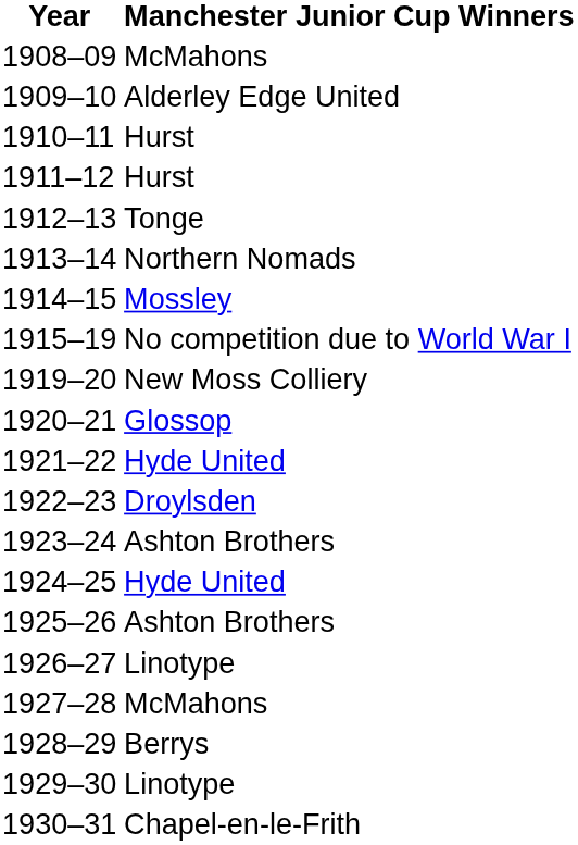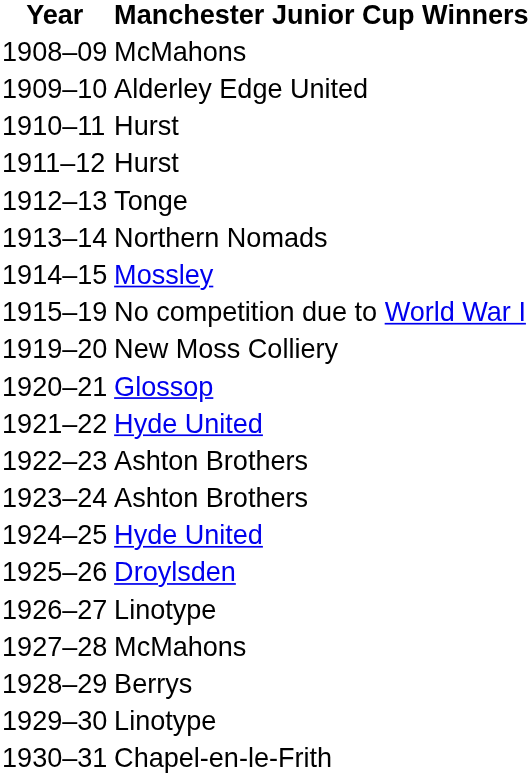 <table>
 <tr>
 <th>Year</th>
 <th>Manchester Junior Cup Winners</th>
 </tr>
 <tr>
 <td>1908–09</td>
 <td>McMahons</td>
 </tr>
 <tr>
 <td>1909–10</td>
 <td>Alderley Edge United</td>
 </tr>
 <tr>
 <td>1910–11</td>
 <td>Hurst</td>
 </tr>
 <tr>
 <td>1911–12</td>
 <td>Hurst</td>
 </tr>
 <tr>
 <td>1912–13</td>
 <td>Tonge</td>
 </tr>
 <tr>
 <td>1913–14</td>
 <td>Northern Nomads</td>
 </tr>
 <tr>
 <td>1914–15</td>
 <td><a href='#'>Mossley</a></td>
 </tr>
 <tr>
 <td>1915–19</td>
 <td>No competition due to <a href='#'>World War I</a></td>
 </tr>
 <tr>
 <td>1919–20</td>
 <td>New Moss Colliery</td>
 </tr>
 <tr>
 <td>1920–21</td>
 <td><a href='#'>Glossop</a></td>
 </tr>
 <tr>
 <td>1921–22</td>
 <td><a href='#'>Hyde United</a></td>
 </tr>
 <tr>
 <td>1922–23</td>
-<td><a href='#'>Droylsden</a></td>
+<td>Ashton Brothers</td>
 </tr>
 <tr>
 <td>1923–24</td>
 <td>Ashton Brothers</td>
 </tr>
 <tr>
 <td>1924–25</td>
 <td><a href='#'>Hyde United</a></td>
 </tr>
 <tr>
 <td>1925–26</td>
-<td>Ashton Brothers</td>
+<td><a href='#'>Droylsden</a></td>
 </tr>
 <tr>
 <td>1926–27</td>
 <td>Linotype</td>
 </tr>
 <tr>
 <td>1927–28</td>
 <td>McMahons</td>
 </tr>
 <tr>
 <td>1928–29</td>
 <td>Berrys</td>
 </tr>
 <tr>
 <td>1929–30</td>
 <td>Linotype</td>
 </tr>
 <tr>
 <td>1930–31</td>
 <td>Chapel-en-le-Frith</td>
 </tr>
 </table>
